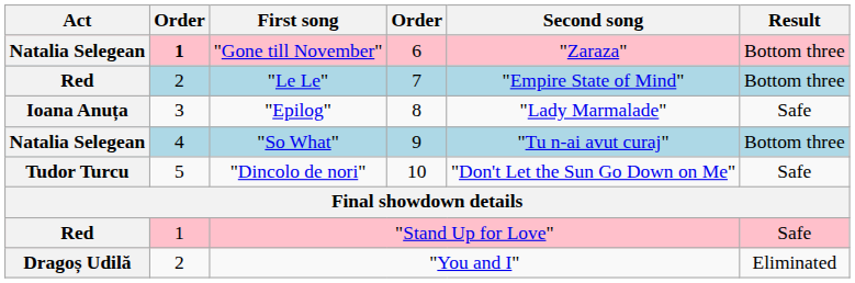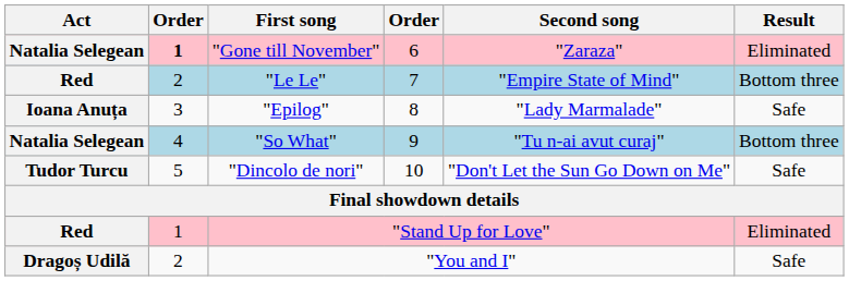 <table class="wikitable plainrowheaders" style="text-align:center;">
 <tr>
 <th scope="col">Act</th>
 <th scope="col">Order</th>
 <th scope="col">First song</th>
 <th scope="col">Order</th>
 <th scope="col">Second song</th>
 <th scope="col">Result</th>
 </tr>
 <tr style="background:pink">
 <th scope="row">Natalia Selegean</th>
 <td><strong>1</strong></td>
 <td>"<a href='#'>Gone till November</a>"</td>
 <td>6</td>
 <td>"<a href='#'>Zaraza</a>"</td>
-<td>Bottom three</td>
+<td>Eliminated</td>
 </tr>
 <tr style="background:lightblue;">
 <th scope="row">Red</th>
 <td>2</td>
 <td>"<a href='#'>Le Le</a>"</td>
 <td>7</td>
 <td>"<a href='#'>Empire State of Mind</a>"</td>
 <td>Bottom three</td>
 </tr>
 <tr>
 <th scope="row">Ioana Anuța</th>
 <td>3</td>
 <td>"<a href='#'>Epilog</a>"</td>
 <td>8</td>
 <td>"<a href='#'>Lady Marmalade</a>"</td>
 <td>Safe</td>
 </tr>
 <tr style="background:lightblue;">
 <th scope="row">Natalia Selegean</th>
 <td>4</td>
 <td>"<a href='#'>So What</a>"</td>
 <td>9</td>
 <td>"<a href='#'>Tu n-ai avut curaj</a>"</td>
 <td>Bottom three</td>
 </tr>
 <tr>
 <th scope="row">Tudor Turcu</th>
 <td>5</td>
 <td>"<a href='#'>Dincolo de nori</a>"</td>
 <td>10</td>
 <td>"<a href='#'>Don't Let the Sun Go Down on Me</a>"</td>
 <td>Safe</td>
 </tr>
 <tr>
 <th scope="col" colspan="6">Final showdown details</th>
 </tr>
 <tr style="background:pink">
 <th scope="row">Red</th>
 <td>1</td>
 <td colspan="3">"<a href='#'>Stand Up for Love</a>"</td>
-<td>Safe</td>
+<td>Eliminated</td>
 </tr>
 <tr>
 <th scope="row">Dragoș Udilă</th>
 <td>2</td>
 <td colspan="3">"<a href='#'>You and I</a>"</td>
-<td>Eliminated</td>
+<td>Safe</td>
 </tr>
 </table>
